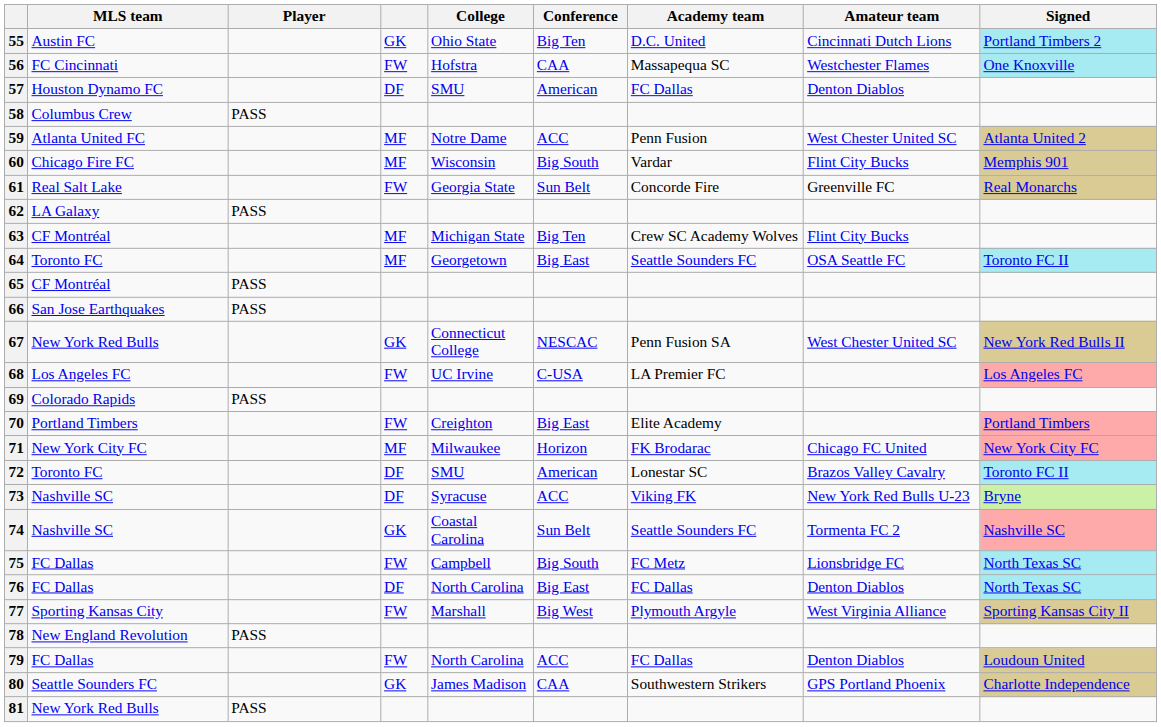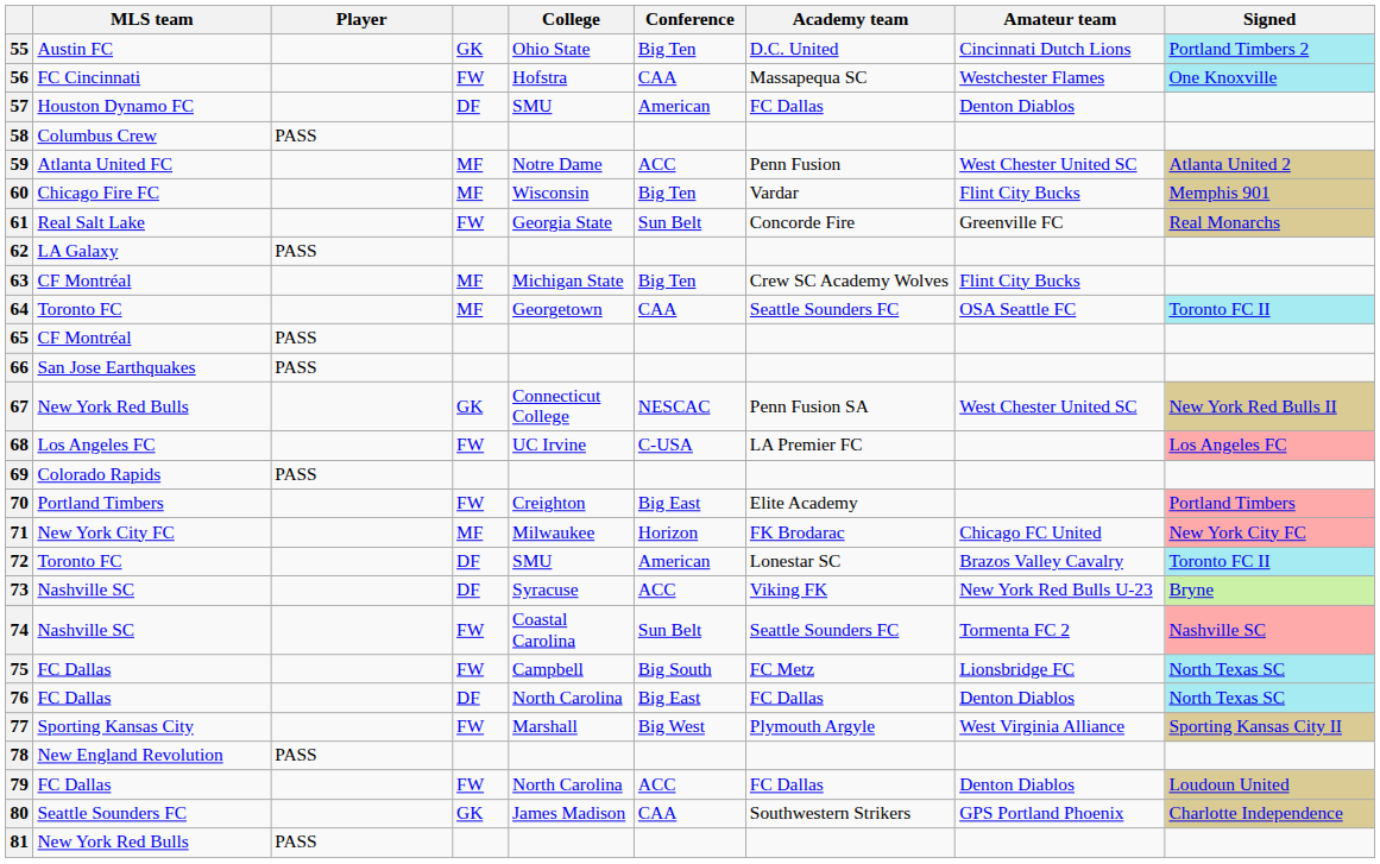 <table class="wikitable sortable" style="width:95%">
 <tr>
 <th width=2%></th>
 <th width=17%>MLS team</th>
 <th width=13%>Player</th>
 <th width=4%></th>
 <th width="9%">College</th>
 <th width=8%>Conference</th>
 <th width="15%">Academy team</th>
 <th width="15%">Amateur team</th>
 <th width=15%>Signed</th>
 </tr>
 <tr>
 <th>55</th>
 <td><a href='#'>Austin FC</a></td>
 <td> </td>
 <td><a href='#'>GK</a></td>
 <td><a href='#'>Ohio State</a></td>
 <td><a href='#'>Big Ten</a></td>
 <td><a href='#'>D.C. United</a></td>
 <td><a href='#'>Cincinnati Dutch Lions</a></td>
 <td style="background:#A6EBF1;"> <a href='#'>Portland Timbers 2</a></td>
 </tr>
 <tr>
 <th>56</th>
 <td><a href='#'>FC Cincinnati</a></td>
 <td> </td>
 <td><a href='#'>FW</a></td>
 <td><a href='#'>Hofstra</a></td>
 <td><a href='#'>CAA</a></td>
 <td>Massapequa SC</td>
 <td><a href='#'>Westchester Flames</a></td>
 <td style="background:#A6EBF1;"> <a href='#'>One Knoxville</a></td>
 </tr>
 <tr>
 <th>57</th>
 <td><a href='#'>Houston Dynamo FC</a></td>
 <td> </td>
 <td><a href='#'>DF</a></td>
 <td><a href='#'>SMU</a></td>
 <td><a href='#'>American</a></td>
 <td><a href='#'>FC Dallas</a></td>
 <td><a href='#'>Denton Diablos</a></td>
 <td></td>
 </tr>
 <tr>
 <th>58</th>
 <td><a href='#'>Columbus Crew</a></td>
 <td>PASS</td>
 <td></td>
 <td></td>
 <td></td>
 <td></td>
 <td></td>
 <td></td>
 </tr>
 <tr>
 <th>59</th>
 <td><a href='#'>Atlanta United FC</a></td>
 <td> </td>
 <td><a href='#'>MF</a></td>
 <td><a href='#'>Notre Dame</a></td>
 <td><a href='#'>ACC</a></td>
 <td>Penn Fusion</td>
 <td><a href='#'>West Chester United SC</a></td>
 <td style="background:#DACB95;"> <a href='#'>Atlanta United 2</a></td>
 </tr>
 <tr>
 <th>60</th>
 <td><a href='#'>Chicago Fire FC</a></td>
 <td> </td>
 <td><a href='#'>MF</a></td>
 <td><a href='#'>Wisconsin</a></td>
-<td><a href='#'>Big South</a></td>
+<td><a href='#'>Big Ten</a></td>
 <td>Vardar</td>
 <td><a href='#'>Flint City Bucks</a></td>
 <td style="background:#DACB95;"> <a href='#'>Memphis 901</a></td>
 </tr>
 <tr>
 <th>61</th>
 <td><a href='#'>Real Salt Lake</a></td>
 <td> </td>
 <td><a href='#'>FW</a></td>
 <td><a href='#'>Georgia State</a></td>
 <td><a href='#'>Sun Belt</a></td>
 <td>Concorde Fire</td>
 <td>Greenville FC</td>
 <td style="background:#DACB95;"> <a href='#'>Real Monarchs</a></td>
 </tr>
 <tr>
 <th>62</th>
 <td><a href='#'>LA Galaxy</a></td>
 <td>PASS</td>
 <td></td>
 <td></td>
 <td></td>
 <td></td>
 <td></td>
 <td></td>
 </tr>
 <tr>
 <th>63</th>
 <td><a href='#'>CF Montréal</a></td>
 <td> </td>
 <td><a href='#'>MF</a></td>
 <td><a href='#'>Michigan State</a></td>
 <td><a href='#'>Big Ten</a></td>
 <td>Crew SC Academy Wolves</td>
 <td><a href='#'>Flint City Bucks</a></td>
 <td></td>
 </tr>
 <tr>
 <th>64</th>
 <td><a href='#'>Toronto FC</a></td>
 <td> </td>
 <td><a href='#'>MF</a></td>
 <td><a href='#'>Georgetown</a></td>
-<td><a href='#'>Big East</a></td>
+<td><a href='#'>CAA</a></td>
 <td><a href='#'>Seattle Sounders FC</a></td>
 <td><a href='#'>OSA Seattle FC</a></td>
 <td style="background:#A6EBF1;"> <a href='#'>Toronto FC II</a></td>
 </tr>
 <tr>
 <th>65</th>
 <td><a href='#'>CF Montréal</a></td>
 <td>PASS</td>
 <td></td>
 <td></td>
 <td></td>
 <td></td>
 <td></td>
 <td></td>
 </tr>
 <tr>
 <th>66</th>
 <td><a href='#'>San Jose Earthquakes</a></td>
 <td>PASS</td>
 <td></td>
 <td></td>
 <td></td>
 <td></td>
 <td></td>
 <td></td>
 </tr>
 <tr>
 <th>67</th>
 <td><a href='#'>New York Red Bulls</a></td>
 <td> </td>
 <td><a href='#'>GK</a></td>
 <td><a href='#'>Connecticut College</a></td>
 <td><a href='#'>NESCAC</a></td>
 <td>Penn Fusion SA</td>
 <td><a href='#'>West Chester United SC</a></td>
 <td style="background:#DACB95;"> <a href='#'>New York Red Bulls II</a></td>
 </tr>
 <tr>
 <th>68</th>
 <td><a href='#'>Los Angeles FC</a></td>
 <td> </td>
 <td><a href='#'>FW</a></td>
 <td><a href='#'>UC Irvine</a></td>
 <td><a href='#'>C-USA</a></td>
 <td>LA Premier FC</td>
 <td></td>
 <td style="background:#FEAAAA;"> <a href='#'>Los Angeles FC</a></td>
 </tr>
 <tr>
 <th>69</th>
 <td><a href='#'>Colorado Rapids</a></td>
 <td>PASS</td>
 <td></td>
 <td></td>
 <td></td>
 <td></td>
 <td></td>
 <td></td>
 </tr>
 <tr>
 <th>70</th>
 <td><a href='#'>Portland Timbers</a></td>
 <td> </td>
 <td><a href='#'>FW</a></td>
 <td><a href='#'>Creighton</a></td>
 <td><a href='#'>Big East</a></td>
 <td>Elite Academy</td>
 <td></td>
 <td style="background:#FEAAAA;"> <a href='#'>Portland Timbers</a></td>
 </tr>
 <tr>
 <th>71</th>
 <td><a href='#'>New York City FC</a></td>
 <td> </td>
 <td><a href='#'>MF</a></td>
 <td><a href='#'>Milwaukee</a></td>
 <td><a href='#'>Horizon</a></td>
 <td><a href='#'>FK Brodarac</a></td>
 <td><a href='#'>Chicago FC United</a></td>
 <td style="background:#FEAAAA;"> <a href='#'>New York City FC</a></td>
 </tr>
 <tr>
 <th>72</th>
 <td><a href='#'>Toronto FC</a></td>
 <td> </td>
 <td><a href='#'>DF</a></td>
 <td><a href='#'>SMU</a></td>
 <td><a href='#'>American</a></td>
 <td>Lonestar SC</td>
 <td><a href='#'>Brazos Valley Cavalry</a></td>
 <td style="background:#A6EBF1;"> <a href='#'>Toronto FC II</a></td>
 </tr>
 <tr>
 <th>73</th>
 <td><a href='#'>Nashville SC</a></td>
 <td> </td>
 <td><a href='#'>DF</a></td>
 <td><a href='#'>Syracuse</a></td>
 <td><a href='#'>ACC</a></td>
 <td><a href='#'>Viking FK</a></td>
 <td><a href='#'>New York Red Bulls U-23</a></td>
 <td style="background:#CBF1A6;"> <a href='#'>Bryne</a></td>
 </tr>
 <tr>
 <th>74</th>
 <td><a href='#'>Nashville SC</a></td>
 <td> </td>
-<td><a href='#'>GK</a></td>
+<td><a href='#'>FW</a></td>
 <td><a href='#'>Coastal Carolina</a></td>
 <td><a href='#'>Sun Belt</a></td>
 <td><a href='#'>Seattle Sounders FC</a></td>
 <td><a href='#'>Tormenta FC 2</a></td>
 <td style="background:#FEAAAA;"> <a href='#'>Nashville SC</a></td>
 </tr>
 <tr>
 <th>75</th>
 <td><a href='#'>FC Dallas</a></td>
 <td> </td>
 <td><a href='#'>FW</a></td>
 <td><a href='#'>Campbell</a></td>
 <td><a href='#'>Big South</a></td>
 <td><a href='#'>FC Metz</a></td>
 <td><a href='#'>Lionsbridge FC</a></td>
 <td style="background:#A6EBF1;"> <a href='#'>North Texas SC</a></td>
 </tr>
 <tr>
 <th>76</th>
 <td><a href='#'>FC Dallas</a></td>
 <td> </td>
 <td><a href='#'>DF</a></td>
 <td><a href='#'>North Carolina</a></td>
 <td><a href='#'>Big East</a></td>
 <td><a href='#'>FC Dallas</a></td>
 <td><a href='#'>Denton Diablos</a></td>
 <td style="background:#A6EBF1;"> <a href='#'>North Texas SC</a></td>
 </tr>
 <tr>
 <th>77</th>
 <td><a href='#'>Sporting Kansas City</a></td>
 <td> </td>
 <td><a href='#'>FW</a></td>
 <td><a href='#'>Marshall</a></td>
 <td><a href='#'>Big West</a></td>
 <td><a href='#'>Plymouth Argyle</a></td>
 <td><a href='#'>West Virginia Alliance</a></td>
 <td style="background:#DACB95;"> <a href='#'>Sporting Kansas City II</a></td>
 </tr>
 <tr>
 <th>78</th>
 <td><a href='#'>New England Revolution</a></td>
 <td>PASS</td>
 <td></td>
 <td></td>
 <td></td>
 <td></td>
 <td></td>
 <td></td>
 </tr>
 <tr>
 <th>79</th>
 <td><a href='#'>FC Dallas</a></td>
 <td> </td>
 <td><a href='#'>FW</a></td>
 <td><a href='#'>North Carolina</a></td>
 <td><a href='#'>ACC</a></td>
 <td><a href='#'>FC Dallas</a></td>
 <td><a href='#'>Denton Diablos</a></td>
 <td style="background:#DACB95;"> <a href='#'>Loudoun United</a></td>
 </tr>
 <tr>
 <th>80</th>
 <td><a href='#'>Seattle Sounders FC</a></td>
 <td> </td>
 <td><a href='#'>GK</a></td>
 <td><a href='#'>James Madison</a></td>
 <td><a href='#'>CAA</a></td>
 <td>Southwestern Strikers</td>
 <td><a href='#'>GPS Portland Phoenix</a></td>
 <td style="background:#DACB95;"> <a href='#'>Charlotte Independence</a></td>
 </tr>
 <tr>
 <th>81</th>
 <td><a href='#'>New York Red Bulls</a></td>
 <td>PASS</td>
 <td></td>
 <td></td>
 <td></td>
 <td></td>
 <td></td>
 <td></td>
 </tr>
 </table>
